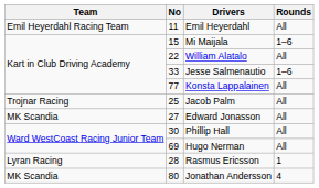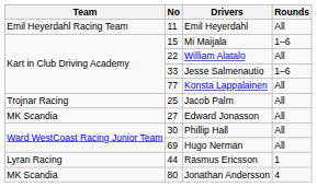 <table class="wikitable" style="font-size: 85%;">
 <tr>
 <th>Team</th>
 <th>No</th>
 <th>Drivers</th>
 <th>Rounds</th>
 </tr>
 <tr>
 <td> Emil Heyerdahl Racing Team</td>
 <td>11</td>
 <td> Emil Heyerdahl</td>
 <td>All</td>
 </tr>
 <tr>
 <td rowspan=4> Kart in Club Driving Academy</td>
 <td>15</td>
 <td> Mi Maijala</td>
 <td>1–6</td>
 </tr>
 <tr>
 <td>22</td>
 <td> <a href='#'>William Alatalo</a></td>
 <td>All</td>
 </tr>
 <tr>
 <td>33</td>
 <td> Jesse Salmenautio</td>
 <td>1–6</td>
 </tr>
 <tr>
 <td>77</td>
 <td> <a href='#'>Konsta Lappalainen</a></td>
 <td>All</td>
 </tr>
 <tr>
 <td> Trojnar Racing</td>
 <td>25</td>
 <td> Jacob Palm</td>
 <td>All</td>
 </tr>
 <tr>
 <td> MK Scandia </td>
 <td>27</td>
 <td> Edward Jonasson</td>
 <td>All</td>
 </tr>
 <tr>
 <td rowspan=2> <a href='#'>Ward WestCoast Racing Junior Team</a></td>
 <td>30</td>
 <td> Phillip Hall </td>
 <td>All</td>
 </tr>
 <tr>
 <td>69</td>
 <td> Hugo Nerman</td>
 <td>All</td>
 </tr>
 <tr>
 <td> Lyran Racing</td>
-<td>28</td>
+<td>44</td>
 <td> Rasmus Ericsson</td>
 <td>1</td>
 </tr>
 <tr>
 <td> MK Scandia </td>
 <td>80</td>
 <td> Jonathan Andersson</td>
 <td>4</td>
 </tr>
 </table>
